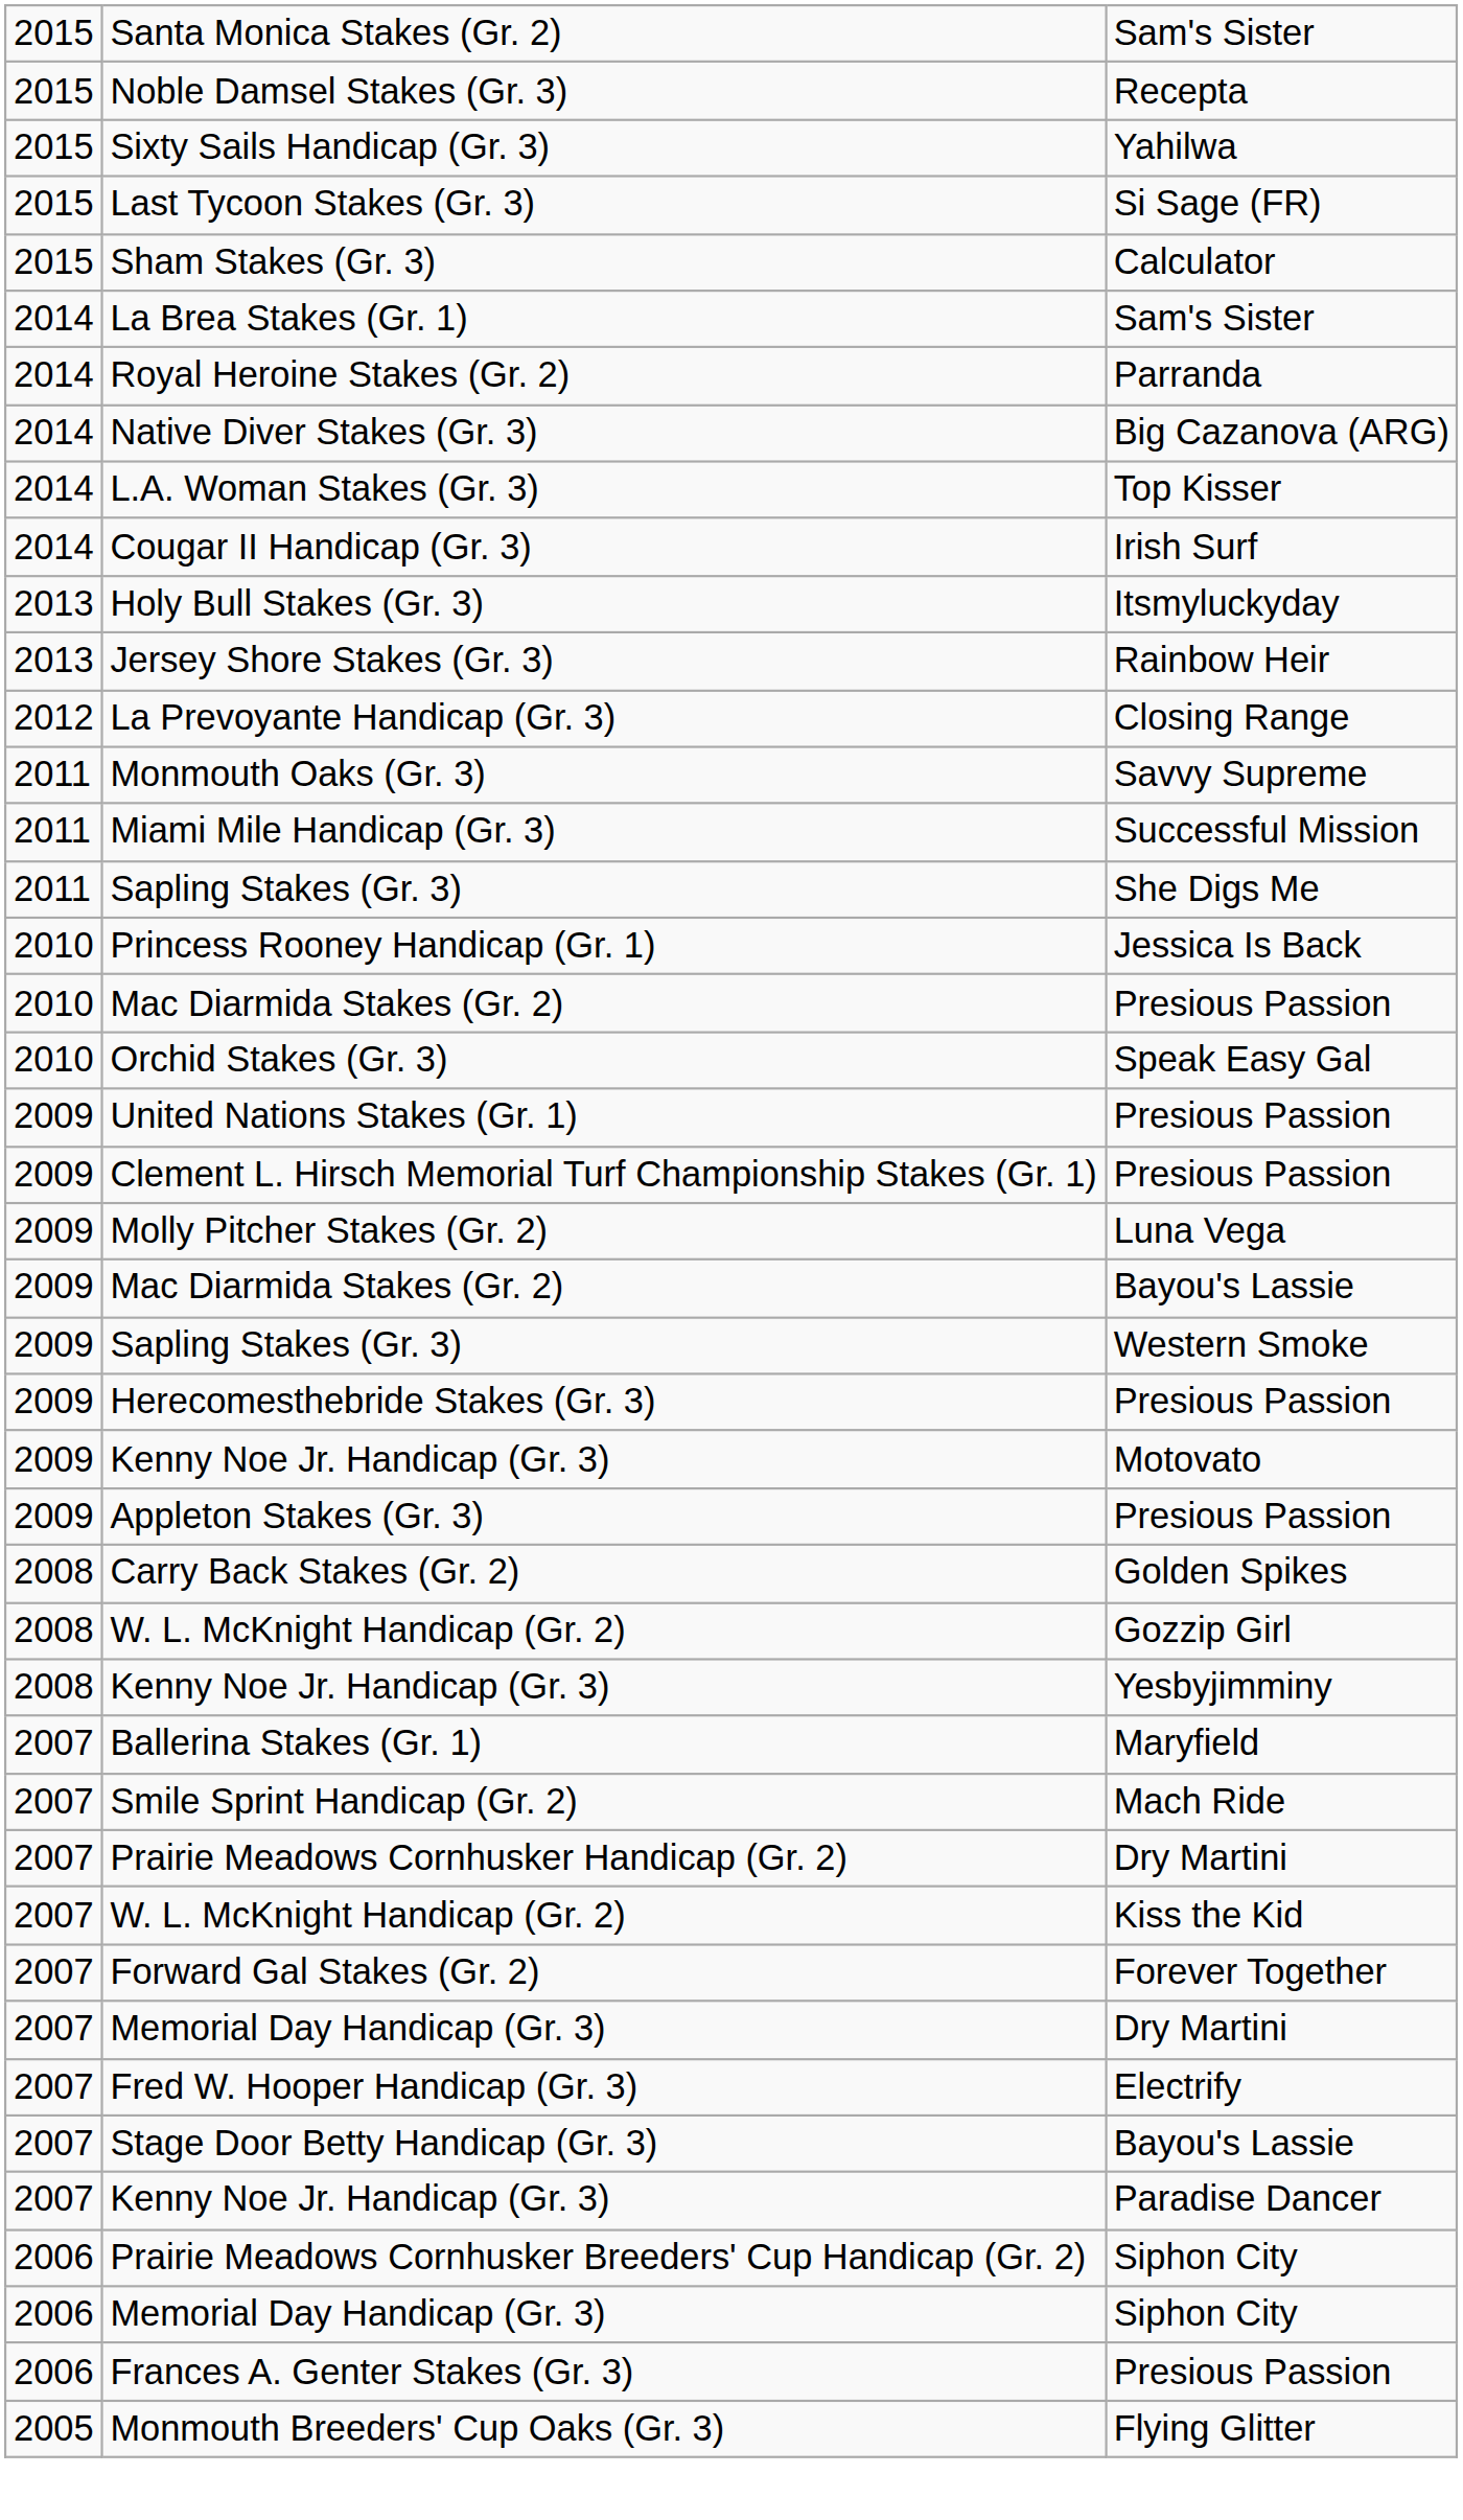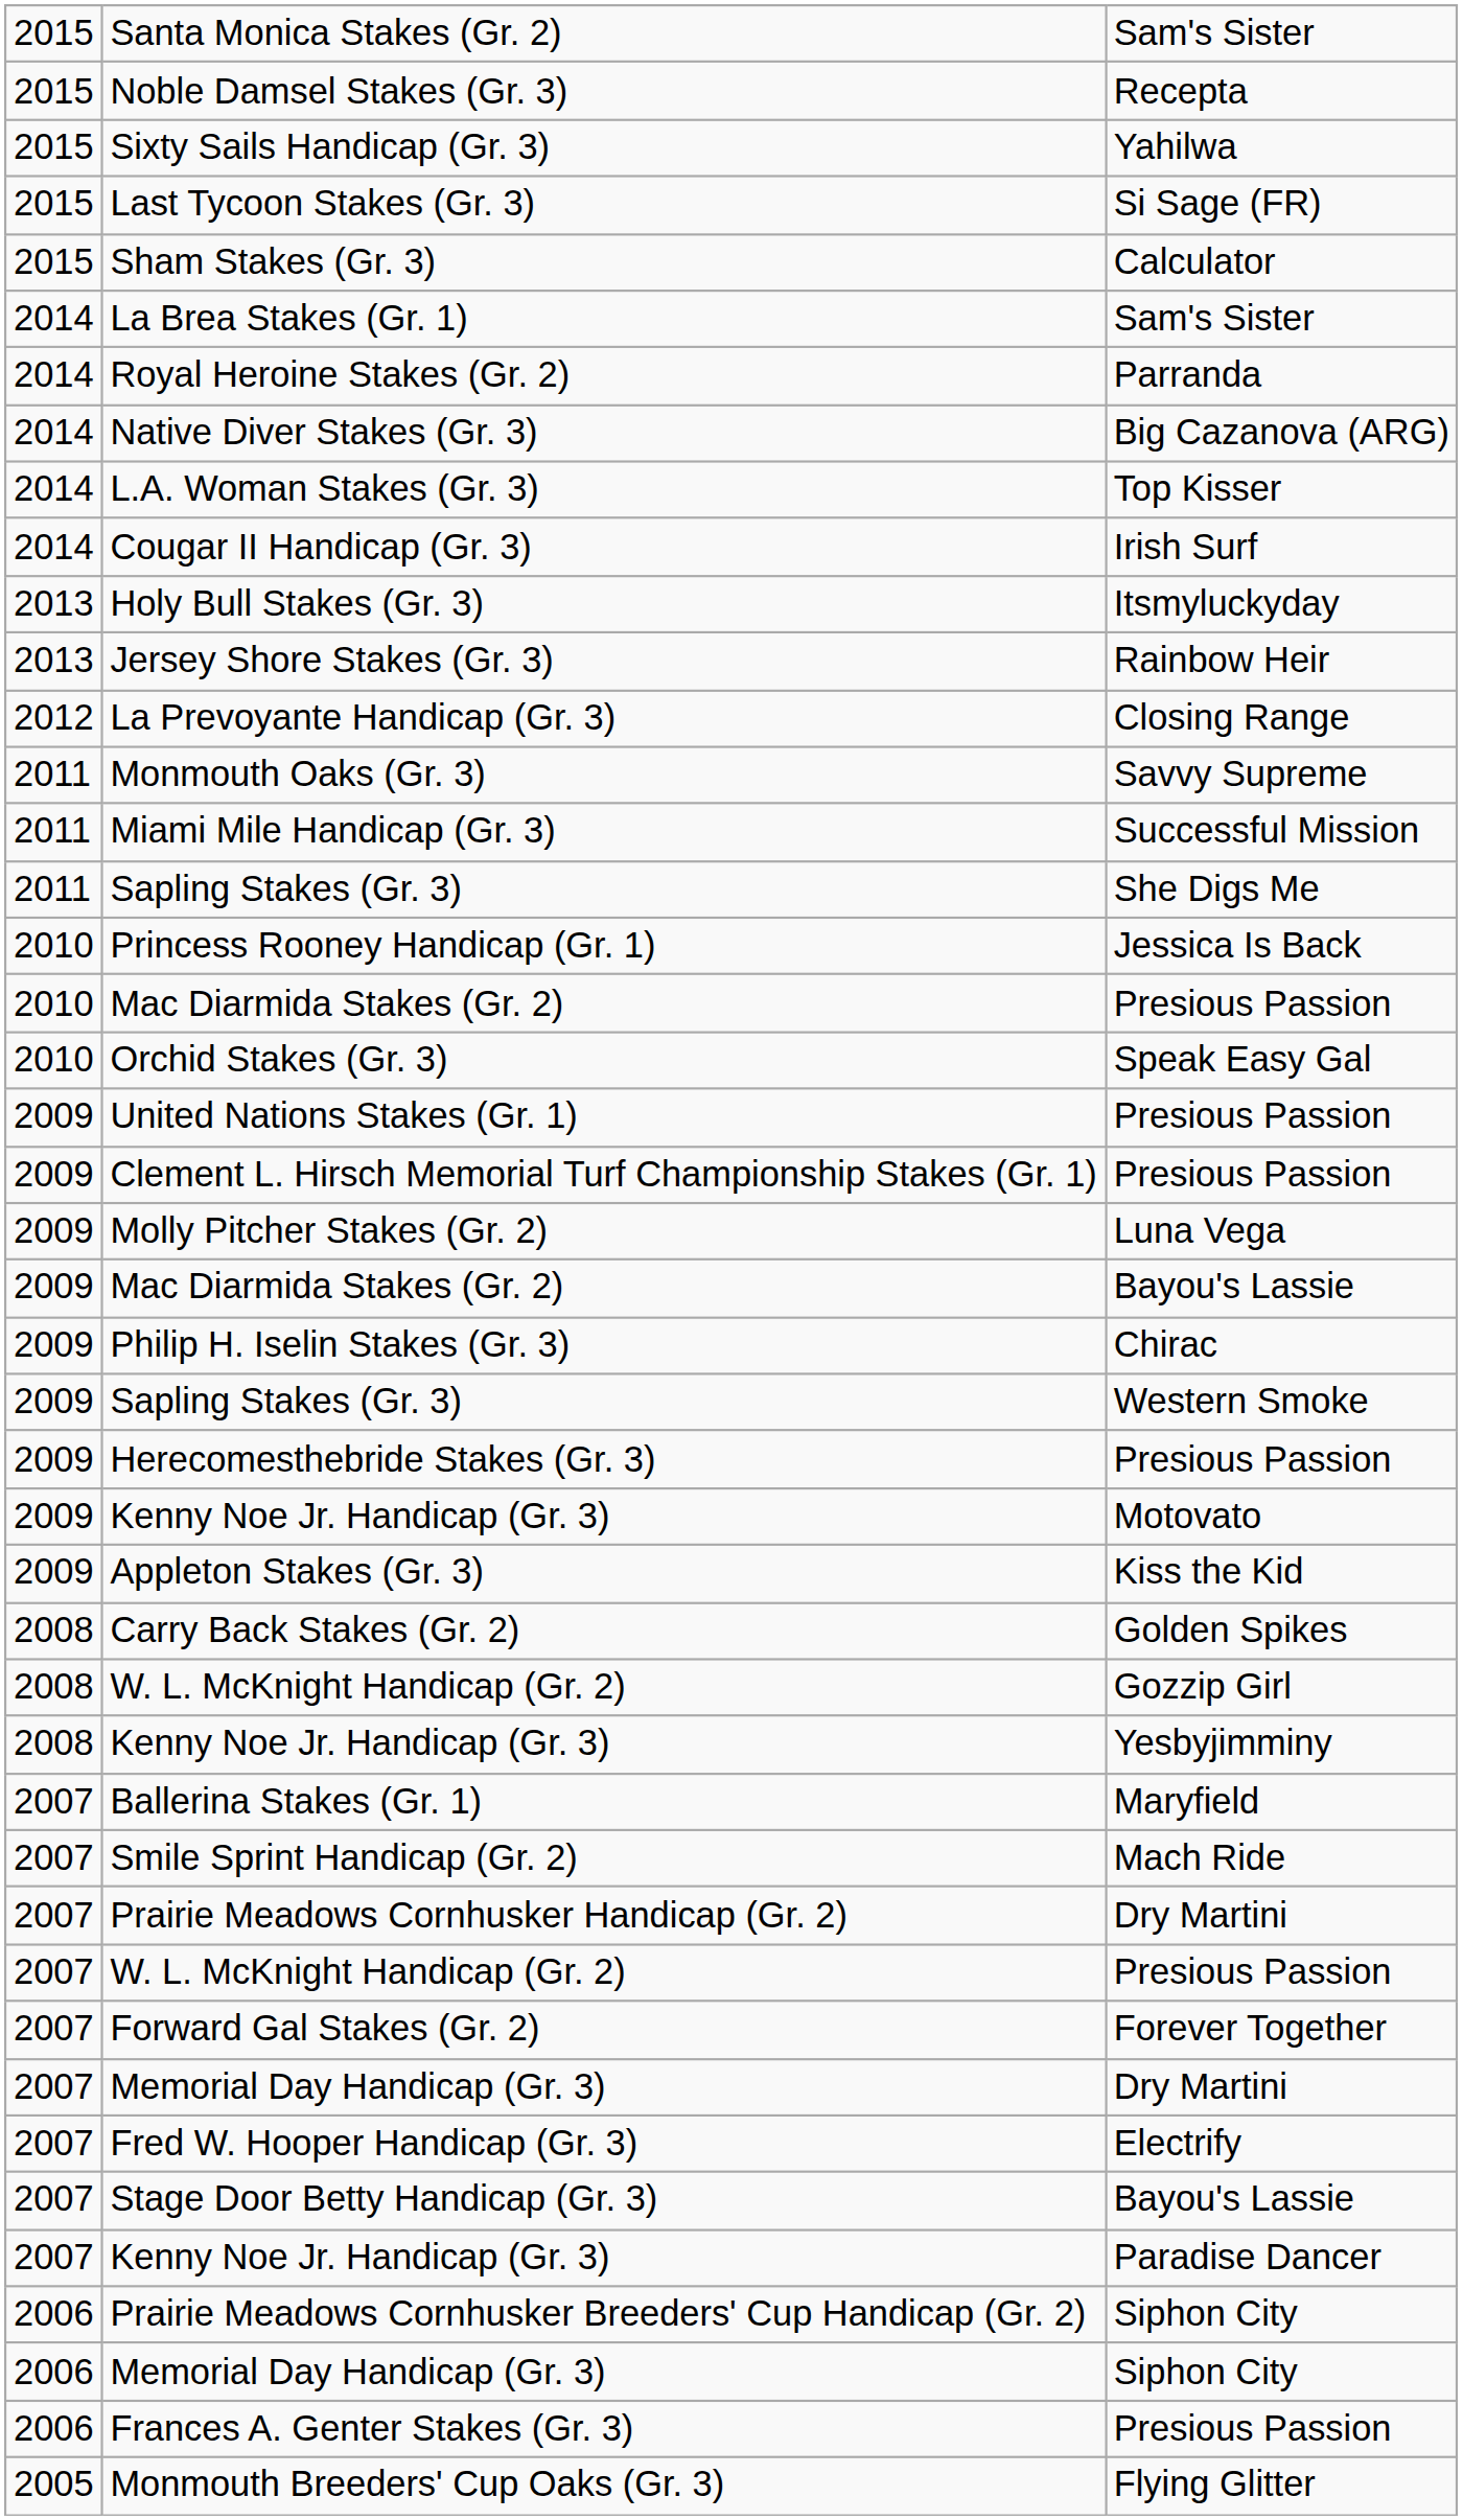 <table class="wikitable">
 <tr>
 <td>2015</td>
 <td>Santa Monica Stakes (Gr. 2)</td>
 <td>Sam's Sister</td>
 </tr>
 <tr>
 <td>2015</td>
 <td>Noble Damsel Stakes (Gr. 3)</td>
 <td>Recepta</td>
 </tr>
 <tr>
 <td>2015</td>
 <td>Sixty Sails Handicap (Gr. 3)</td>
 <td>Yahilwa</td>
 </tr>
 <tr>
 <td>2015</td>
 <td>Last Tycoon Stakes (Gr. 3)</td>
 <td>Si Sage (FR)</td>
 </tr>
 <tr>
 <td>2015</td>
 <td>Sham Stakes (Gr. 3)</td>
 <td>Calculator</td>
 </tr>
 <tr>
 <td>2014</td>
 <td>La Brea Stakes (Gr. 1)</td>
 <td>Sam's Sister</td>
 </tr>
 <tr>
 <td>2014</td>
 <td>Royal Heroine Stakes (Gr. 2)</td>
 <td>Parranda</td>
 </tr>
 <tr>
 <td>2014</td>
 <td>Native Diver Stakes (Gr. 3)</td>
 <td>Big Cazanova (ARG)</td>
 </tr>
 <tr>
 <td>2014</td>
 <td>L.A. Woman Stakes (Gr. 3)</td>
 <td>Top Kisser</td>
 </tr>
 <tr>
 <td>2014</td>
 <td>Cougar II Handicap (Gr. 3)</td>
 <td>Irish Surf</td>
 </tr>
 <tr>
 <td>2013</td>
 <td>Holy Bull Stakes (Gr. 3)</td>
 <td>Itsmyluckyday</td>
 </tr>
 <tr>
 <td>2013</td>
 <td>Jersey Shore Stakes (Gr. 3)</td>
 <td>Rainbow Heir</td>
 </tr>
 <tr>
 <td>2012</td>
 <td>La Prevoyante Handicap (Gr. 3)</td>
 <td>Closing Range</td>
 </tr>
 <tr>
 <td>2011</td>
 <td>Monmouth Oaks (Gr. 3)</td>
 <td>Savvy Supreme</td>
 </tr>
 <tr>
 <td>2011</td>
 <td>Miami Mile Handicap (Gr. 3)</td>
 <td>Successful Mission</td>
 </tr>
 <tr>
 <td>2011</td>
 <td>Sapling Stakes (Gr. 3)</td>
 <td>She Digs Me</td>
 </tr>
 <tr>
 <td>2010</td>
 <td>Princess Rooney Handicap (Gr. 1)</td>
 <td>Jessica Is Back</td>
 </tr>
 <tr>
 <td>2010</td>
 <td>Mac Diarmida Stakes (Gr. 2)</td>
 <td>Presious Passion</td>
 </tr>
 <tr>
 <td>2010</td>
 <td>Orchid Stakes (Gr. 3)</td>
 <td>Speak Easy Gal</td>
 </tr>
 <tr>
 <td>2009</td>
 <td>United Nations Stakes (Gr. 1)</td>
 <td>Presious Passion</td>
 </tr>
 <tr>
 <td>2009</td>
 <td>Clement L. Hirsch Memorial Turf Championship Stakes (Gr. 1)</td>
 <td>Presious Passion</td>
 </tr>
 <tr>
 <td>2009</td>
 <td>Molly Pitcher Stakes (Gr. 2)</td>
 <td>Luna Vega</td>
 </tr>
 <tr>
 <td>2009</td>
 <td>Mac Diarmida Stakes (Gr. 2)</td>
 <td>Bayou's Lassie</td>
 </tr>
 <tr>
 <td>2009</td>
+<td>Philip H. Iselin Stakes (Gr. 3)</td>
+<td>Chirac</td>
+</tr>
+<tr>
+<td>2009</td>
 <td>Sapling Stakes (Gr. 3)</td>
 <td>Western Smoke</td>
 </tr>
 <tr>
 <td>2009</td>
 <td>Herecomesthebride Stakes (Gr. 3)</td>
 <td>Presious Passion</td>
 </tr>
 <tr>
 <td>2009</td>
 <td>Kenny Noe Jr. Handicap (Gr. 3)</td>
 <td>Motovato</td>
 </tr>
 <tr>
 <td>2009</td>
 <td>Appleton Stakes (Gr. 3)</td>
-<td>Presious Passion</td>
+<td>Kiss the Kid</td>
 </tr>
 <tr>
 <td>2008</td>
 <td>Carry Back Stakes (Gr. 2)</td>
 <td>Golden Spikes</td>
 </tr>
 <tr>
 <td>2008</td>
 <td>W. L. McKnight Handicap (Gr. 2)</td>
 <td>Gozzip Girl</td>
 </tr>
 <tr>
 <td>2008</td>
 <td>Kenny Noe Jr. Handicap (Gr. 3)</td>
 <td>Yesbyjimminy</td>
 </tr>
 <tr>
 <td>2007</td>
 <td>Ballerina Stakes (Gr. 1)</td>
 <td>Maryfield</td>
 </tr>
 <tr>
 <td>2007</td>
 <td>Smile Sprint Handicap (Gr. 2)</td>
 <td>Mach Ride</td>
 </tr>
 <tr>
 <td>2007</td>
 <td>Prairie Meadows Cornhusker Handicap (Gr. 2)</td>
 <td>Dry Martini</td>
 </tr>
 <tr>
 <td>2007</td>
 <td>W. L. McKnight Handicap (Gr. 2)</td>
-<td>Kiss the Kid</td>
+<td>Presious Passion</td>
 </tr>
 <tr>
 <td>2007</td>
 <td>Forward Gal Stakes (Gr. 2)</td>
 <td>Forever Together</td>
 </tr>
 <tr>
 <td>2007</td>
 <td>Memorial Day Handicap (Gr. 3)</td>
 <td>Dry Martini</td>
 </tr>
 <tr>
 <td>2007</td>
 <td>Fred W. Hooper Handicap (Gr. 3)</td>
 <td>Electrify</td>
 </tr>
 <tr>
 <td>2007</td>
 <td>Stage Door Betty Handicap (Gr. 3)</td>
 <td>Bayou's Lassie</td>
 </tr>
 <tr>
 <td>2007</td>
 <td>Kenny Noe Jr. Handicap (Gr. 3)</td>
 <td>Paradise Dancer</td>
 </tr>
 <tr>
 <td>2006</td>
 <td>Prairie Meadows Cornhusker Breeders' Cup Handicap (Gr. 2)</td>
 <td>Siphon City</td>
 </tr>
 <tr>
 <td>2006</td>
 <td>Memorial Day Handicap (Gr. 3)</td>
 <td>Siphon City</td>
 </tr>
 <tr>
 <td>2006</td>
 <td>Frances A. Genter Stakes (Gr. 3)</td>
 <td>Presious Passion</td>
 </tr>
 <tr>
 <td>2005</td>
 <td>Monmouth Breeders' Cup Oaks (Gr. 3)</td>
 <td>Flying Glitter</td>
 </tr>
 </table>
